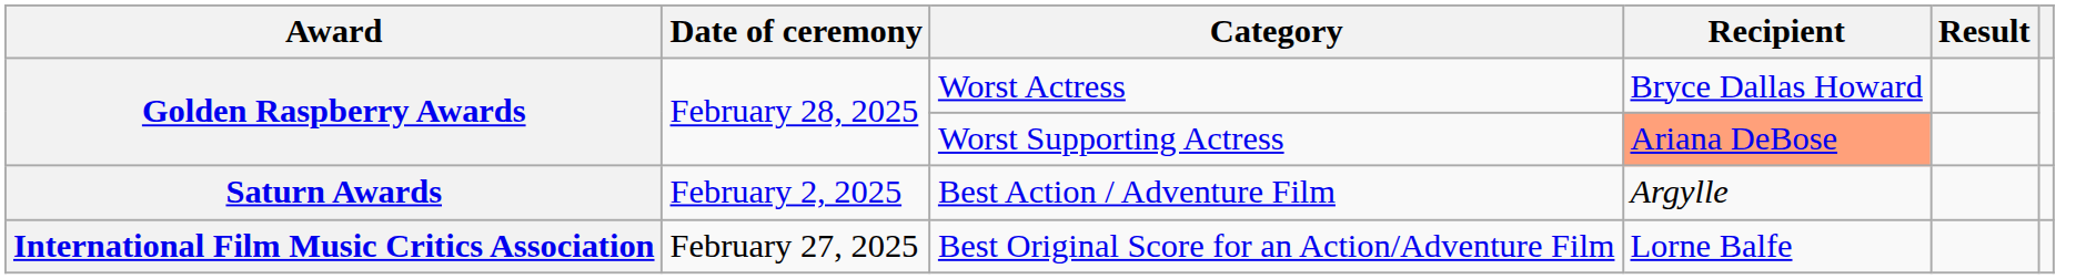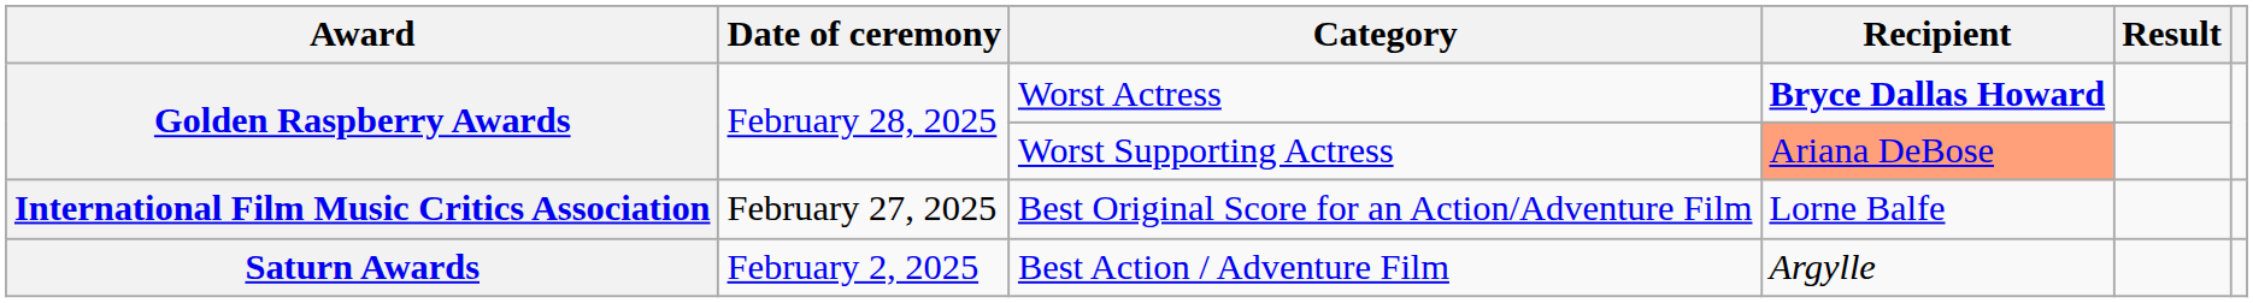 <table class="wikitable sortable plainrowheaders">
 <tr>
 <th scope="col">Award</th>
 <th scope="col">Date of ceremony</th>
 <th scope="col">Category</th>
 <th scope="col">Recipient</th>
 <th scope="col">Result</th>
 <th class="unsortable" scope="col"></th>
 </tr>
 <tr>
 <th scope="row" rowspan="2"><a href='#'>Golden Raspberry Awards</a></th>
 <td rowspan="2"><a href='#'>February 28, 2025</a></td>
 <td><a href='#'>Worst Actress</a></td>
-<td><a href='#'>Bryce Dallas Howard</a></td>
+<td><strong><a href='#'>Bryce Dallas Howard</a></strong></td>
 <td></td>
 <td style="text-align:center;" rowspan="2"></td>
 </tr>
 <tr>
 <td><a href='#'>Worst Supporting Actress</a></td>
 <td style="background: lightsalmon;"><a href='#'>Ariana DeBose</a></td>
 <td></td>
 </tr>
 <tr>
+<th scope="row"><a href='#'>International Film Music Critics Association</a></th>
+<td>February 27, 2025</td>
+<td><a href='#'>Best Original Score for an Action/Adventure Film</a></td>
+<td><a href='#'>Lorne Balfe</a></td>
+<td></td>
+<td style="text-align:center;"></td>
+</tr>
+<tr>
 <th scope="row"><a href='#'>Saturn Awards</a></th>
 <td><a href='#'>February 2, 2025</a></td>
 <td><a href='#'>Best Action / Adventure Film</a></td>
 <td><em>Argylle</em></td>
 <td></td>
 <td style="text-align:center;"></td>
 </tr>
-<tr>
-<th scope="row"><a href='#'>International Film Music Critics Association</a></th>
-<td>February 27, 2025</td>
-<td><a href='#'>Best Original Score for an Action/Adventure Film</a></td>
-<td><a href='#'>Lorne Balfe</a></td>
-<td></td>
-<td style="text-align:center;"></td>
-</tr>
 </table>
